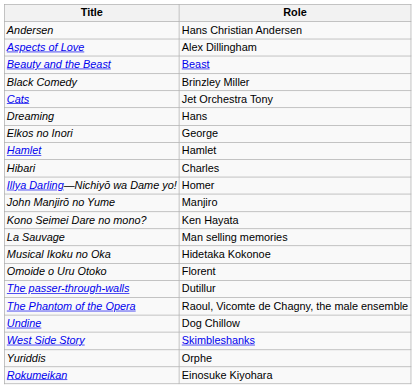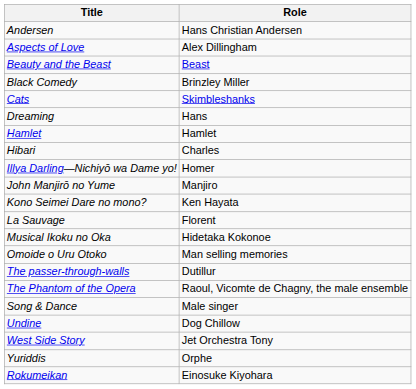 <table class="wikitable">
 <tr>
 <th>Title</th>
 <th>Role</th>
 </tr>
 <tr>
 <td><em>Andersen</em></td>
 <td>Hans Christian Andersen</td>
 </tr>
 <tr>
 <td><em><a href='#'>Aspects of Love</a></em></td>
 <td>Alex Dillingham</td>
 </tr>
 <tr>
 <td><em><a href='#'>Beauty and the Beast</a></em></td>
 <td><a href='#'>Beast</a></td>
 </tr>
 <tr>
 <td><em>Black Comedy</em></td>
 <td>Brinzley Miller</td>
 </tr>
 <tr>
 <td><em><a href='#'>Cats</a></em></td>
-<td>Jet Orchestra Tony</td>
+<td><a href='#'>Skimbleshanks</a></td>
 </tr>
 <tr>
 <td><em>Dreaming</em></td>
 <td>Hans</td>
-</tr>
-<tr>
-<td><em>Elkos no Inori</em></td>
-<td>George</td>
 </tr>
 <tr>
 <td><em><a href='#'>Hamlet</a></em></td>
 <td>Hamlet</td>
 </tr>
 <tr>
 <td><em>Hibari</em></td>
 <td>Charles</td>
 </tr>
 <tr>
 <td><em><a href='#'>Illya Darling</a>—Nichiyō wa Dame yo!</em></td>
 <td>Homer</td>
 </tr>
 <tr>
 <td><em>John Manjirō no Yume</em></td>
 <td>Manjiro</td>
 </tr>
 <tr>
 <td><em>Kono Seimei Dare no mono?</em></td>
 <td>Ken Hayata</td>
 </tr>
 <tr>
 <td><em>La Sauvage</em></td>
-<td>Man selling memories</td>
+<td>Florent</td>
 </tr>
 <tr>
 <td><em>Musical Ikoku no Oka</em></td>
 <td>Hidetaka Kokonoe</td>
 </tr>
 <tr>
 <td><em>Omoide o Uru Otoko</em></td>
-<td>Florent</td>
+<td>Man selling memories</td>
 </tr>
 <tr>
 <td><em><a href='#'>The passer-through-walls</a></em></td>
 <td>Dutillur</td>
 </tr>
 <tr>
 <td><em><a href='#'>The Phantom of the Opera</a></em></td>
 <td>Raoul, Vicomte de Chagny, the male ensemble</td>
 </tr>
 <tr>
+<td><em>Song & Dance</em></td>
+<td>Male singer</td>
+</tr>
+<tr>
 <td><em><a href='#'>Undine</a></em></td>
 <td>Dog Chillow</td>
 </tr>
 <tr>
 <td><em><a href='#'>West Side Story</a></em></td>
-<td><a href='#'>Skimbleshanks</a></td>
+<td>Jet Orchestra Tony</td>
 </tr>
 <tr>
 <td><em>Yuriddis</em></td>
 <td>Orphe</td>
 </tr>
 <tr>
 <td><em><a href='#'>Rokumeikan</a></em></td>
 <td>Einosuke Kiyohara</td>
 </tr>
 </table>
